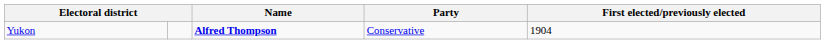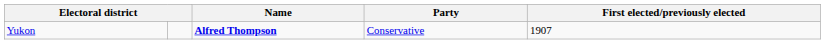 <table class="wikitable" style="width:95%;">
 <tr>
 <th colspan="2" style="width:23%;">Electoral district</th>
 <th>Name</th>
 <th width=20%>Party</th>
 <th>First elected/previously elected</th>
 </tr>
 <tr>
 <td width=20%><a href='#'>Yukon</a></td>
 <td></td>
 <td><strong><a href='#'>Alfred Thompson</a></strong></td>
 <td><a href='#'>Conservative</a></td>
-<td>1904</td>
+<td>1907</td>
 </tr>
 </table>
